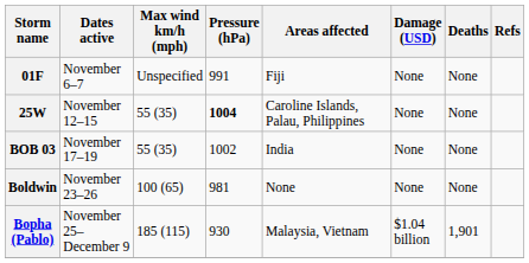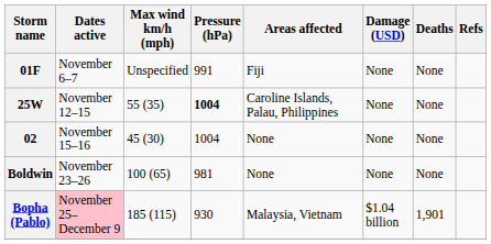 <table class="wikitable sortable">
 <tr>
 <th width="5%">Storm name</th>
 <th width="15%">Dates active</th>
 <th width="10%">Max wind<br>km/h (mph)</th>
 <th width="5%">Pressure<br>(hPa)</th>
 <th width="30%">Areas affected</th>
 <th width="10%">Damage<br>(<a href='#'>USD</a>)</th>
 <th width="5%">Deaths</th>
 <th width="5%">Refs</th>
 </tr>
 <tr>
 <th>01F</th>
 <td>November 6–7</td>
 <td>Unspecified</td>
 <td>991</td>
 <td>Fiji</td>
 <td>None</td>
 <td>None</td>
 <td></td>
 </tr>
 <tr>
 <th>25W</th>
 <td>November 12–15</td>
 <td>55 (35)</td>
 <td><strong>1004</strong></td>
 <td>Caroline Islands, Palau, Philippines</td>
 <td>None</td>
 <td>None</td>
 <td></td>
 </tr>
 <tr>
-<th>BOB 03</th>
-<td>November 17–19</td>
-<td>55 (35)</td>
-<td>1002</td>
-<td>India</td>
+<th>02</th>
+<td>November 15–16</td>
+<td>45 (30)</td>
+<td>1004</td>
+<td>None</td>
 <td>None</td>
 <td>None</td>
 <td></td>
 </tr>
 <tr>
 <th>Boldwin</th>
 <td>November 23–26</td>
 <td>100 (65)</td>
 <td>981</td>
 <td>None</td>
 <td>None</td>
 <td>None</td>
 <td></td>
 </tr>
 <tr>
 <th><a href='#'>Bopha (Pablo)</a></th>
-<td>November 25–December 9</td>
+<td style="background: pink;">November 25–December 9</td>
 <td>185 (115)</td>
 <td>930</td>
 <td>Malaysia, Vietnam</td>
 <td>$1.04 billion</td>
 <td>1,901</td>
 <td></td>
 </tr>
 <tr>
 </tr>
 </table>
